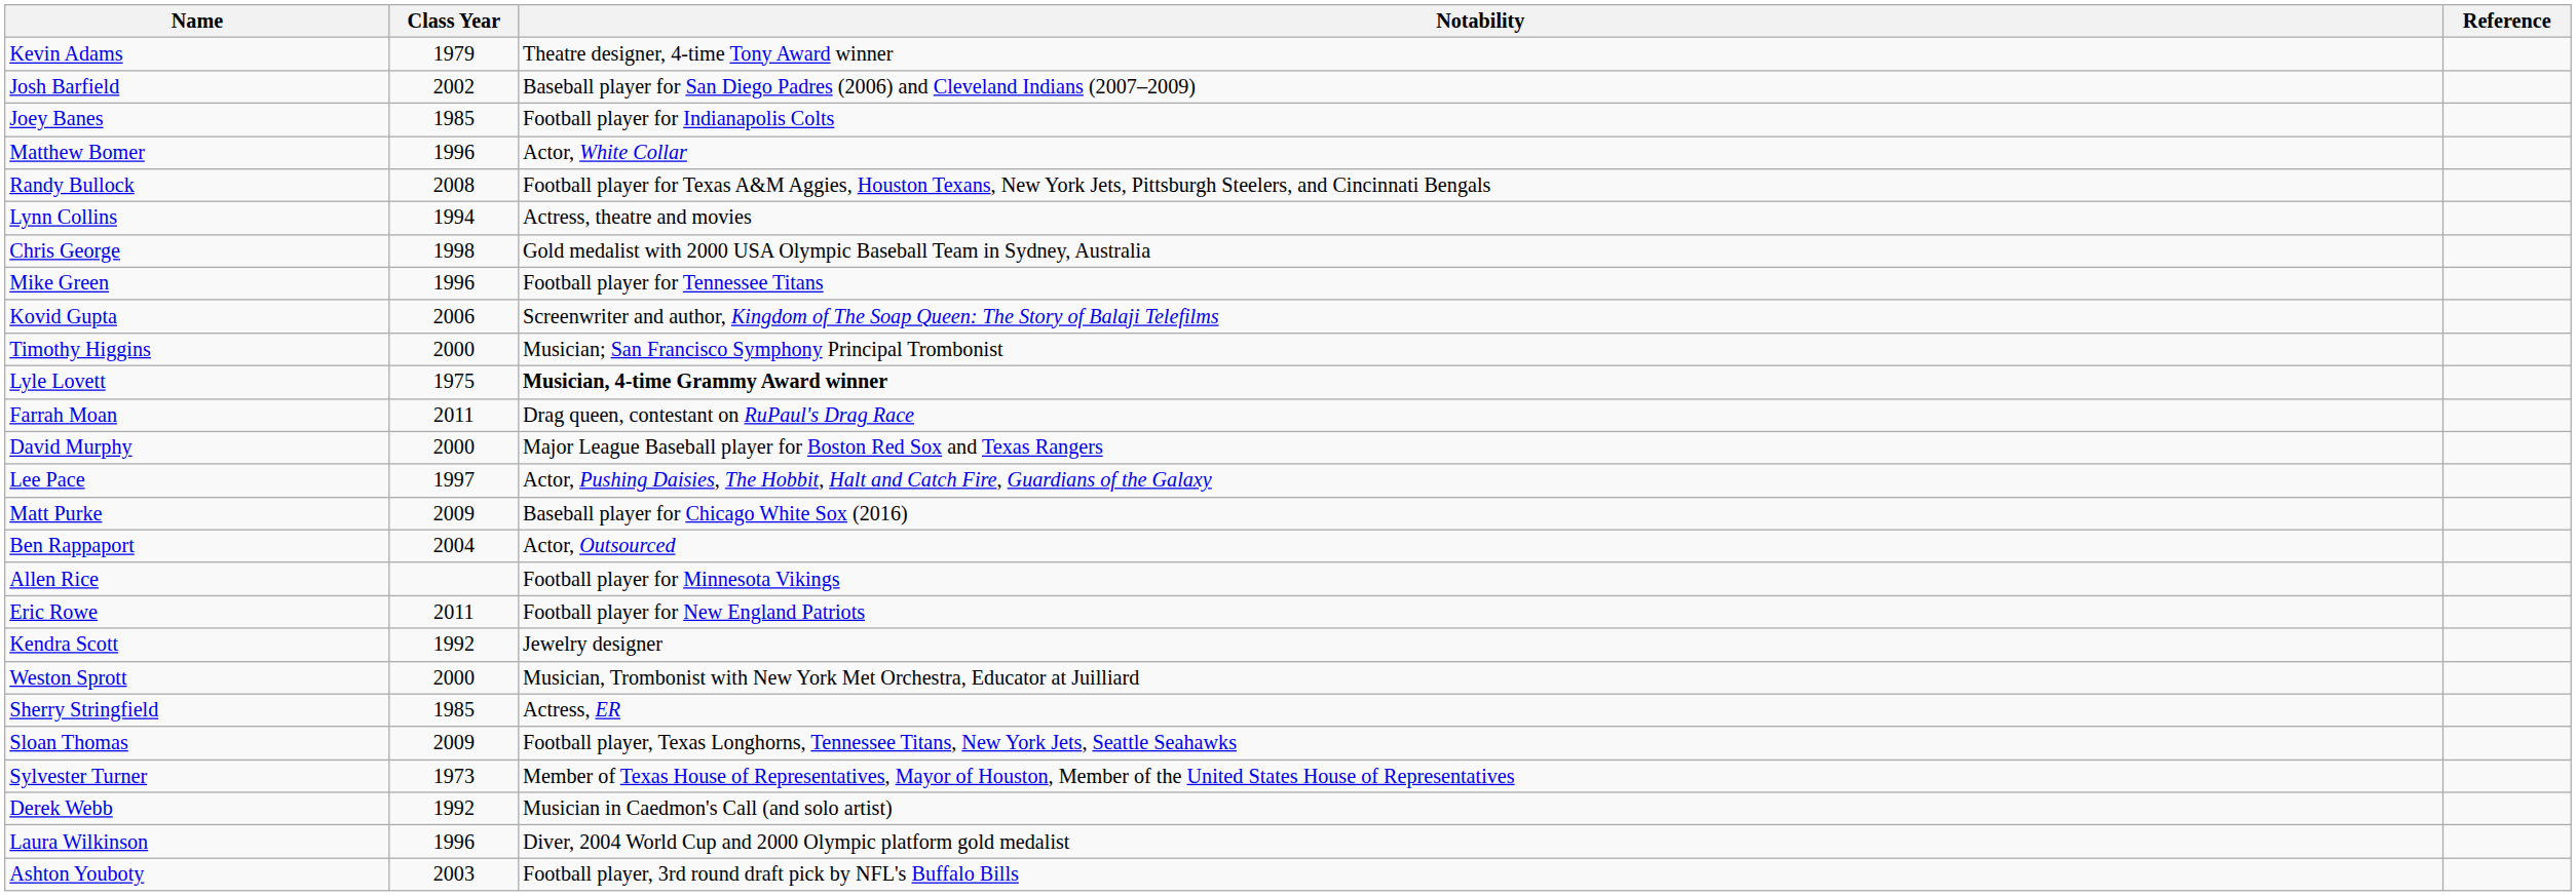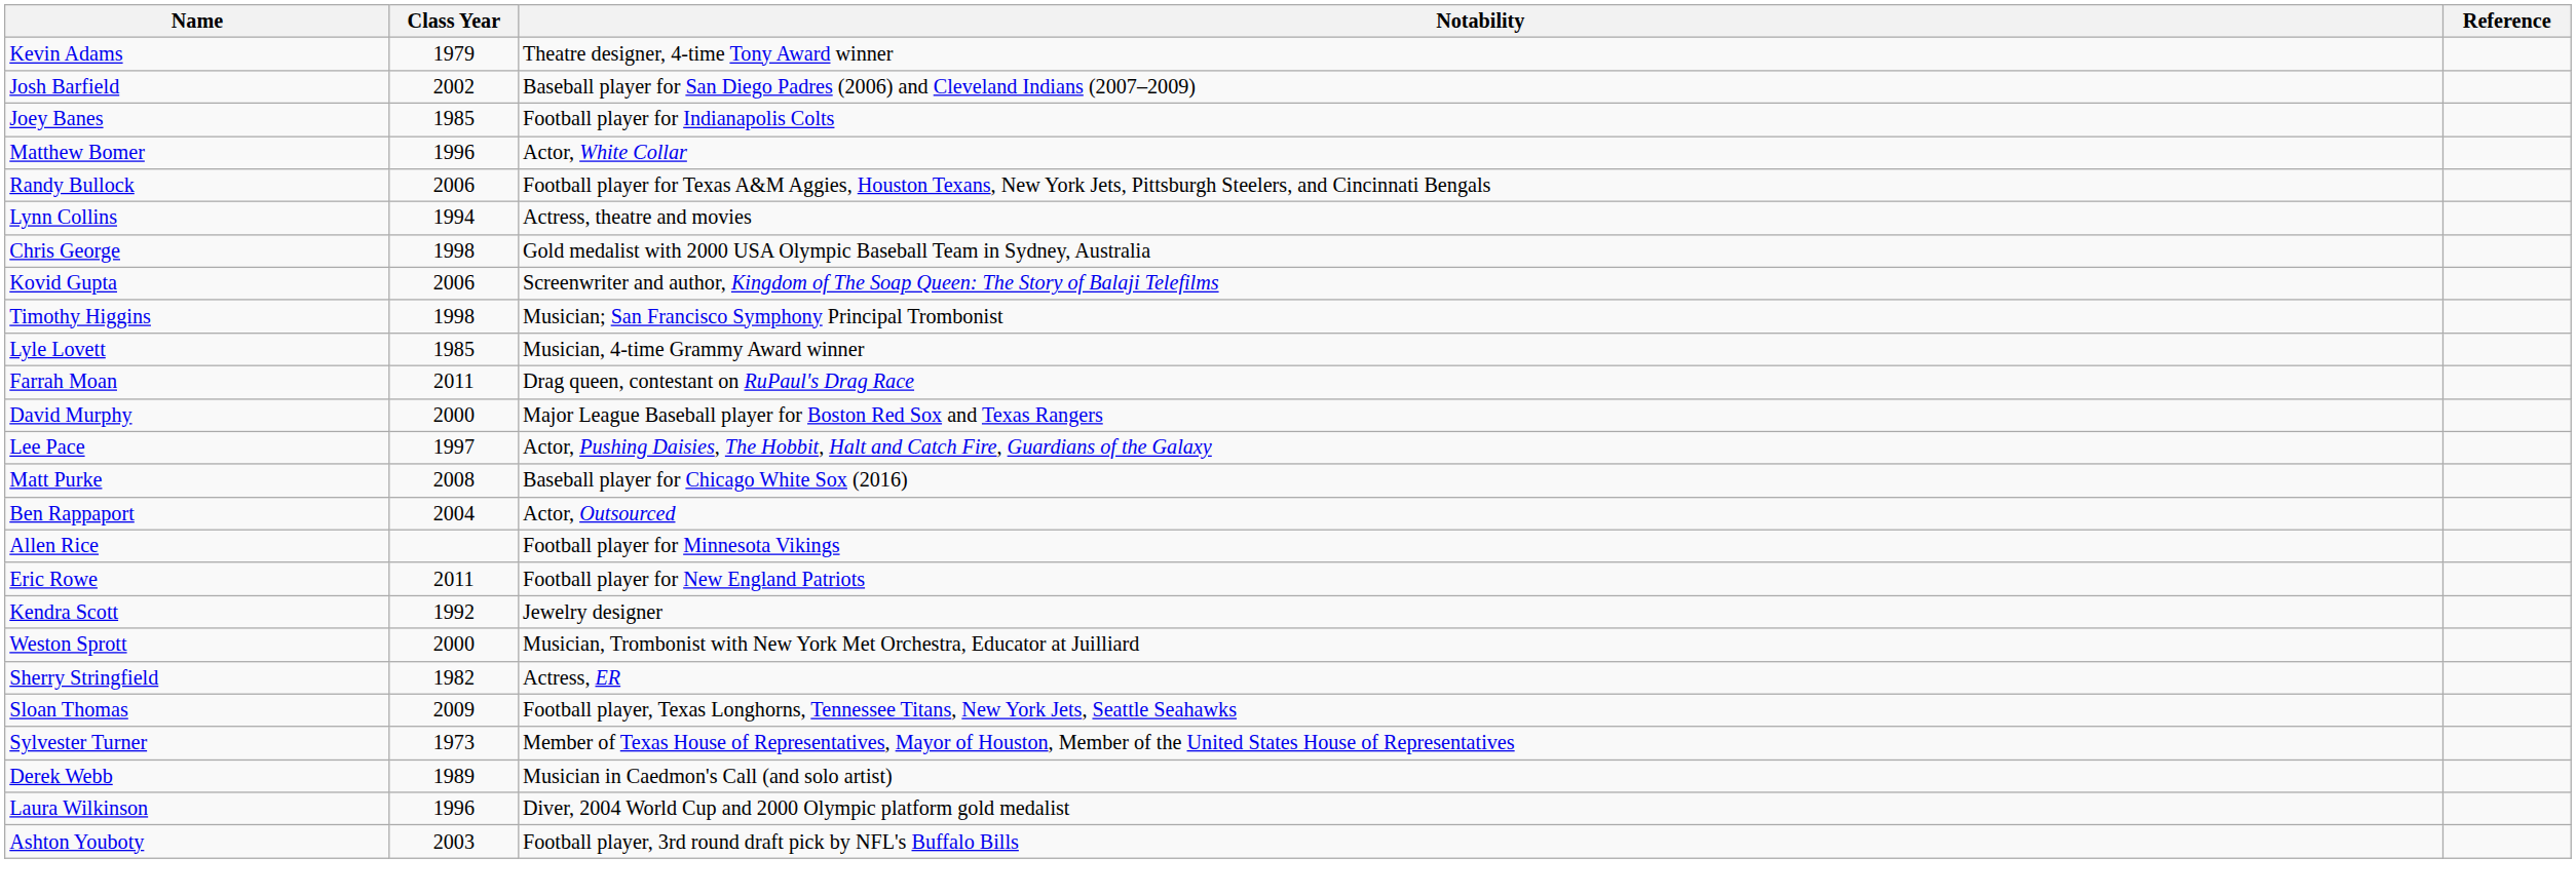 <table class="wikitable sortable" style="width:100%">
 <tr>
 <th style="width:15%;">Name</th>
 <th style="width:5%;">Class Year</th>
 <th style="width:*;" class="unsortable">Notability</th>
 <th style="width:5%;" class="unsortable">Reference</th>
 </tr>
 <tr>
 <td data-sort-value="Adams, Kevin"><a href='#'>Kevin Adams</a></td>
 <td style="text-align:center;">1979</td>
 <td>Theatre designer, 4-time <a href='#'>Tony Award</a> winner</td>
 <td style="text-align:center;"></td>
 </tr>
 <tr>
 <td data-sort-value="Barfield, Josh"><a href='#'>Josh Barfield</a></td>
 <td style="text-align:center;">2002</td>
 <td>Baseball player for <a href='#'>San Diego Padres</a> (2006) and <a href='#'>Cleveland Indians</a> (2007–2009)</td>
 <td style="text-align:center;"></td>
 </tr>
 <tr>
 <td data-sort-value="Banes, Joey"><a href='#'>Joey Banes</a></td>
 <td style="text-align:center;">1985</td>
 <td>Football player for <a href='#'>Indianapolis Colts</a></td>
 <td style="text-align:center;"></td>
 </tr>
 <tr>
 <td data-sort-value="Bomer, Matthew"><a href='#'>Matthew Bomer</a></td>
 <td style="text-align:center;">1996</td>
 <td>Actor, <em><a href='#'>White Collar</a></em></td>
 <td style="text-align:center;"></td>
 </tr>
 <tr>
 <td data-sort-value="Bullock, Randy"><a href='#'>Randy Bullock</a></td>
-<td style="text-align:center;">2008</td>
+<td style="text-align:center;">2006</td>
 <td>Football player for Texas A&M Aggies, <a href='#'>Houston Texans</a>, New York Jets, Pittsburgh Steelers, and Cincinnati Bengals</td>
 <td style="text-align:center;"></td>
 </tr>
 <tr>
 <td data-sort-value="Collins, Lynn"><a href='#'>Lynn Collins</a></td>
 <td style="text-align:center;">1994</td>
 <td>Actress, theatre and movies</td>
 <td style="text-align:center;"></td>
 </tr>
 <tr>
 <td data-sort-value="George, Chris"><a href='#'>Chris George</a></td>
 <td style="text-align:center;">1998</td>
 <td>Gold medalist with 2000 USA Olympic Baseball Team in Sydney, Australia</td>
 <td style="text-align:center;"></td>
 </tr>
 <tr>
-<td data-sort-value="Green, Mike "><a href='#'>Mike Green</a></td>
-<td style="text-align:center;">1996</td>
-<td>Football player for <a href='#'>Tennessee Titans</a></td>
-<td style="text-align:center;"></td>
-</tr>
-<tr>
 <td data-sort-value="Gupta, Kovid"><a href='#'>Kovid Gupta</a></td>
 <td style="text-align:center;">2006</td>
 <td>Screenwriter and author, <em><a href='#'>Kingdom of The Soap Queen: The Story of Balaji Telefilms</a></em></td>
 <td style="text-align:center;"></td>
 </tr>
 <tr>
 <td data-sort-value="Higgins, Tim"><a href='#'>Timothy Higgins</a></td>
-<td style="text-align:center;">2000</td>
+<td style="text-align:center;">1998</td>
 <td>Musician; <a href='#'>San Francisco Symphony</a> Principal Trombonist</td>
 <td style="text-align:center;"></td>
 </tr>
 <tr>
 <td data-sort-value="Lovett, Lyle"><a href='#'>Lyle Lovett</a></td>
-<td style="text-align:center;">1975</td>
-<td><strong>Musician, 4-time Grammy Award winner</strong></td>
+<td style="text-align:center;">1985</td>
+<td>Musician, 4-time Grammy Award winner</td>
 <td style="text-align:center;"></td>
 </tr>
 <tr>
 <td data-sort-value="Moan, Farrah"><a href='#'>Farrah Moan</a></td>
 <td style="text-align:center;">2011</td>
 <td>Drag queen, contestant on <em><a href='#'>RuPaul's Drag Race</a></em></td>
 <td style="text-align:center;"></td>
 </tr>
 <tr>
 <td data-sort-value="Murphy, David"><a href='#'>David Murphy</a></td>
 <td style="text-align:center;">2000</td>
 <td>Major League Baseball player for <a href='#'>Boston Red Sox</a> and <a href='#'>Texas Rangers</a></td>
 <td style="text-align:center;"></td>
 </tr>
 <tr>
 <td data-sort-value="Pace, Lee"><a href='#'>Lee Pace</a></td>
 <td style="text-align:center;">1997</td>
 <td>Actor, <em><a href='#'>Pushing Daisies</a></em>, <em><a href='#'>The Hobbit</a></em>, <em><a href='#'>Halt and Catch Fire</a></em>, <em><a href='#'>Guardians of the Galaxy</a></em></td>
 <td style="text-align:center;"></td>
 </tr>
 <tr>
 <td data-sort-value="Purke, Matt"><a href='#'>Matt Purke</a></td>
-<td style="text-align:center;">2009</td>
+<td style="text-align:center;">2008</td>
 <td>Baseball player for <a href='#'>Chicago White Sox</a> (2016)</td>
 <td style="text-align:center;"></td>
 </tr>
 <tr>
 <td data-sort-value="Rappaport, Ben"><a href='#'>Ben Rappaport</a></td>
 <td style="text-align:center;">2004</td>
 <td>Actor, <em><a href='#'>Outsourced</a></em></td>
 <td style="text-align:center;"></td>
 </tr>
 <tr>
 <td data-sort-value="Rice, Allen"><a href='#'>Allen Rice</a></td>
 <td style="text-align:center;"></td>
 <td>Football player for <a href='#'>Minnesota Vikings</a></td>
 <td style="text-align:center;"></td>
 </tr>
 <tr>
 <td data-sort-value="Rowe, Eric"><a href='#'>Eric Rowe</a></td>
 <td style="text-align:center;">2011</td>
 <td>Football player for <a href='#'>New England Patriots</a></td>
 <td style="text-align:center;"></td>
 </tr>
 <tr>
 <td data-sort-value="Scott, Kendra"><a href='#'>Kendra Scott</a></td>
 <td style="text-align:center;">1992</td>
 <td>Jewelry designer</td>
 <td style="text-align:center;"></td>
 </tr>
 <tr>
 <td data-sort-value="Sprott, Weston"><a href='#'>Weston Sprott</a></td>
 <td style="text-align:center;">2000</td>
 <td>Musician, Trombonist with New York Met Orchestra, Educator at Juilliard</td>
 <td style="text-align:center;"></td>
 </tr>
 <tr>
 <td data-sort-value="Stringfield, Sherry"><a href='#'>Sherry Stringfield</a></td>
-<td style="text-align:center;">1985</td>
+<td style="text-align:center;">1982</td>
 <td>Actress, <em><a href='#'>ER</a></em></td>
 <td style="text-align:center;"></td>
 </tr>
 <tr>
 <td data-sort-value="Thomas, Sloan"><a href='#'>Sloan Thomas</a></td>
 <td style="text-align:center;">2009</td>
 <td>Football player, Texas Longhorns, <a href='#'>Tennessee Titans</a>, <a href='#'>New York Jets</a>, <a href='#'>Seattle Seahawks</a></td>
 <td style="text-align:center;"></td>
 </tr>
 <tr>
 <td data-sort-value="Turner, Sylvester"><a href='#'>Sylvester Turner</a></td>
 <td style="text-align:center;">1973</td>
 <td>Member of <a href='#'>Texas House of Representatives</a>, <a href='#'>Mayor of Houston</a>, Member of the <a href='#'>United States House of Representatives</a></td>
 <td style="text-align:center;"></td>
 </tr>
 <tr>
 <td data-sort-value="Webb, Derek"><a href='#'>Derek Webb</a></td>
-<td style="text-align:center;">1992</td>
+<td style="text-align:center;">1989</td>
 <td>Musician in Caedmon's Call (and solo artist)</td>
 <td style="text-align:center;"></td>
 </tr>
 <tr>
 <td data-sort-value="Wilkinson, Laura"><a href='#'>Laura Wilkinson</a></td>
 <td style="text-align:center;">1996</td>
 <td>Diver, 2004 World Cup and 2000 Olympic platform gold medalist</td>
 <td style="text-align:center;"></td>
 </tr>
 <tr>
 <td data-sort-value="Youboty, Ashton"><a href='#'>Ashton Youboty</a></td>
 <td style="text-align:center;">2003</td>
 <td>Football player, 3rd round draft pick by NFL's <a href='#'>Buffalo Bills</a></td>
 <td style="text-align:center;"></td>
 </tr>
 </table>
